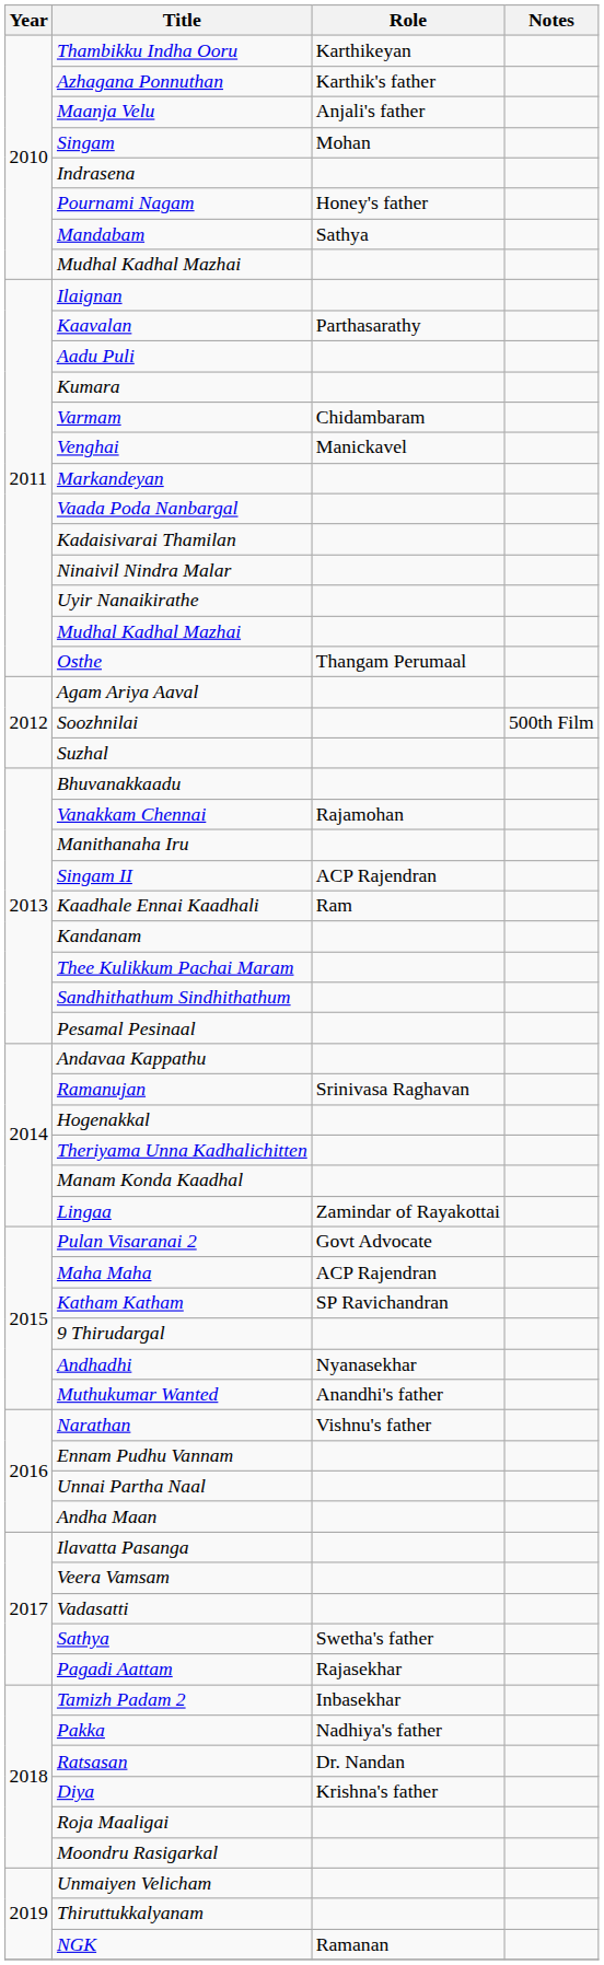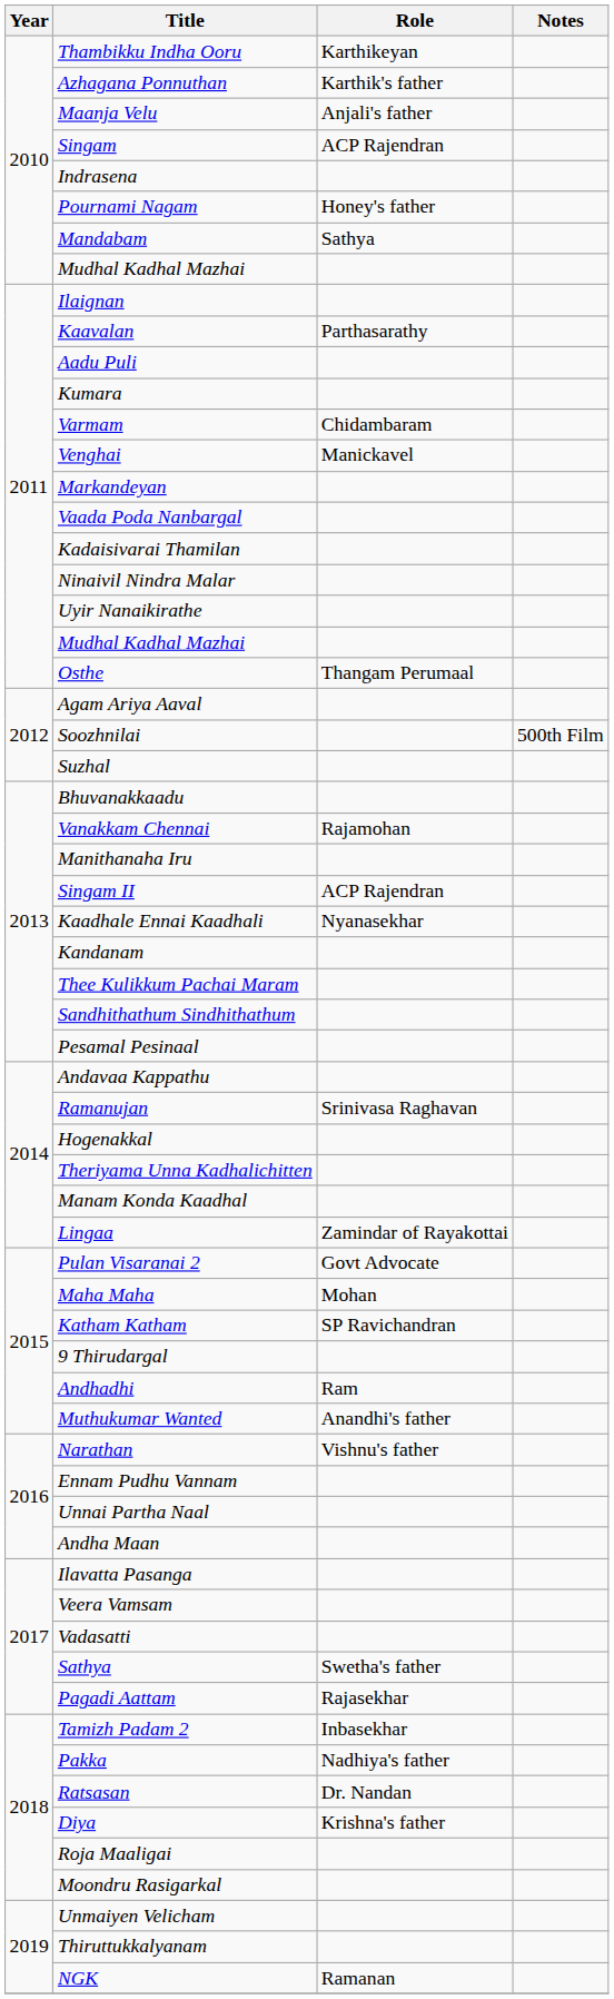 <table class="wikitable sortable">
 <tr>
 <th>Year</th>
 <th>Title</th>
 <th>Role</th>
 <th class="unsortable">Notes</th>
 </tr>
 <tr>
 <td rowspan=8>2010</td>
 <td><em><a href='#'>Thambikku Indha Ooru</a></em></td>
 <td>Karthikeyan</td>
 <td></td>
 </tr>
 <tr>
 <td><em><a href='#'>Azhagana Ponnuthan</a></em></td>
 <td>Karthik's father</td>
 <td></td>
 </tr>
 <tr>
 <td><em><a href='#'>Maanja Velu</a></em></td>
 <td>Anjali's father</td>
 <td></td>
 </tr>
 <tr>
 <td><em><a href='#'>Singam</a></em></td>
-<td>Mohan</td>
+<td>ACP Rajendran</td>
 <td></td>
 </tr>
 <tr>
 <td><em>Indrasena</em></td>
 <td></td>
 <td></td>
 </tr>
 <tr>
 <td><em><a href='#'>Pournami Nagam</a></em></td>
 <td>Honey's father</td>
 <td></td>
 </tr>
 <tr>
 <td><em><a href='#'>Mandabam</a></em></td>
 <td>Sathya</td>
 <td></td>
 </tr>
 <tr>
 <td><em>Mudhal Kadhal Mazhai</em></td>
 <td></td>
 <td></td>
 </tr>
 <tr>
 <td rowspan=13>2011</td>
 <td><em><a href='#'>Ilaignan</a></em></td>
 <td></td>
 <td></td>
 </tr>
 <tr>
 <td><em><a href='#'>Kaavalan</a></em></td>
 <td>Parthasarathy</td>
 <td></td>
 </tr>
 <tr>
 <td><em><a href='#'>Aadu Puli</a></em></td>
 <td></td>
 <td></td>
 </tr>
 <tr>
 <td><em>Kumara</em></td>
 <td></td>
 <td></td>
 </tr>
 <tr>
 <td><em><a href='#'>Varmam</a></em></td>
 <td>Chidambaram</td>
 <td></td>
 </tr>
 <tr>
 <td><em><a href='#'>Venghai</a></em></td>
 <td>Manickavel</td>
 <td></td>
 </tr>
 <tr>
 <td><em><a href='#'>Markandeyan</a></em></td>
 <td></td>
 <td></td>
 </tr>
 <tr>
 <td><em><a href='#'>Vaada Poda Nanbargal</a></em></td>
 <td></td>
 <td></td>
 </tr>
 <tr>
 <td><em>Kadaisivarai Thamilan</em></td>
 <td></td>
 <td></td>
 </tr>
 <tr>
 <td><em>Ninaivil Nindra Malar</em></td>
 <td></td>
 <td></td>
 </tr>
 <tr>
 <td><em>Uyir Nanaikirathe</em></td>
 <td></td>
 <td></td>
 </tr>
 <tr>
 <td><em><a href='#'>Mudhal Kadhal Mazhai</a></em></td>
 <td></td>
 <td></td>
 </tr>
 <tr>
 <td><em><a href='#'>Osthe</a></em></td>
 <td>Thangam Perumaal</td>
 <td></td>
 </tr>
 <tr>
 <td rowspan=3>2012</td>
 <td><em>Agam Ariya Aaval</em></td>
 <td></td>
 <td></td>
 </tr>
 <tr>
 <td><em>Soozhnilai</em></td>
 <td></td>
 <td>500th Film</td>
 </tr>
 <tr>
 <td><em>Suzhal</em></td>
 <td></td>
 <td></td>
 </tr>
 <tr>
 <td rowspan=9>2013</td>
 <td><em>Bhuvanakkaadu</em></td>
 <td></td>
 <td></td>
 </tr>
 <tr>
 <td><em><a href='#'>Vanakkam Chennai</a></em></td>
 <td>Rajamohan</td>
 <td></td>
 </tr>
 <tr>
 <td><em>Manithanaha Iru</em></td>
 <td></td>
 <td></td>
 </tr>
 <tr>
 <td><em><a href='#'>Singam II</a></em></td>
 <td>ACP Rajendran</td>
 <td></td>
 </tr>
 <tr>
 <td><em>Kaadhale Ennai Kaadhali</em></td>
-<td>Ram</td>
+<td>Nyanasekhar</td>
 <td></td>
 </tr>
 <tr>
 <td><em>Kandanam</em></td>
 <td></td>
 <td></td>
 </tr>
 <tr>
 <td><em><a href='#'>Thee Kulikkum Pachai Maram</a></em></td>
 <td></td>
 <td></td>
 </tr>
 <tr>
 <td><em><a href='#'>Sandhithathum Sindhithathum</a></em></td>
 <td></td>
 <td></td>
 </tr>
 <tr>
 <td><em>Pesamal Pesinaal</em></td>
 <td></td>
 <td></td>
 </tr>
 <tr>
 <td rowspan=6>2014</td>
 <td><em>Andavaa Kappathu</em></td>
 <td></td>
 <td></td>
 </tr>
 <tr>
 <td><em><a href='#'>Ramanujan</a></em></td>
 <td>Srinivasa Raghavan</td>
 <td></td>
 </tr>
 <tr>
 <td><em>Hogenakkal</em></td>
 <td></td>
 <td></td>
 </tr>
 <tr>
 <td><em><a href='#'>Theriyama Unna Kadhalichitten</a></em></td>
 <td></td>
 <td></td>
 </tr>
 <tr>
 <td><em>Manam Konda Kaadhal</em></td>
 <td></td>
 <td></td>
 </tr>
 <tr>
 <td><em><a href='#'>Lingaa</a></em></td>
 <td>Zamindar of Rayakottai</td>
 <td></td>
 </tr>
 <tr>
 <td rowspan=6>2015</td>
 <td><em><a href='#'>Pulan Visaranai 2</a></em></td>
 <td>Govt Advocate</td>
 <td></td>
 </tr>
 <tr>
 <td><em><a href='#'>Maha Maha</a></em></td>
-<td>ACP Rajendran</td>
+<td>Mohan</td>
 <td></td>
 </tr>
 <tr>
 <td><em><a href='#'>Katham Katham</a></em></td>
 <td>SP Ravichandran</td>
 <td></td>
 </tr>
 <tr>
 <td><em>9 Thirudargal</em></td>
 <td></td>
 <td></td>
 </tr>
 <tr>
 <td><em><a href='#'>Andhadhi</a></em></td>
-<td>Nyanasekhar</td>
+<td>Ram</td>
 <td></td>
 </tr>
 <tr>
 <td><em><a href='#'>Muthukumar Wanted</a></em></td>
 <td>Anandhi's father</td>
 <td></td>
 </tr>
 <tr>
 <td rowspan=4>2016</td>
 <td><em><a href='#'>Narathan</a></em></td>
 <td>Vishnu's father</td>
 <td></td>
 </tr>
 <tr>
 <td><em>Ennam Pudhu Vannam</em></td>
 <td></td>
 <td></td>
 </tr>
 <tr>
 <td><em>Unnai Partha Naal</em></td>
 <td></td>
 <td></td>
 </tr>
 <tr>
 <td><em>Andha Maan</em></td>
 <td></td>
 <td></td>
 </tr>
 <tr>
 <td rowspan=5>2017</td>
 <td><em>Ilavatta Pasanga</em></td>
 <td></td>
 <td></td>
 </tr>
 <tr>
 <td><em>Veera Vamsam</em></td>
 <td></td>
 <td></td>
 </tr>
 <tr>
 <td><em>Vadasatti</em></td>
 <td></td>
 <td></td>
 </tr>
 <tr>
 <td><em><a href='#'>Sathya</a></em></td>
 <td>Swetha's father</td>
 <td></td>
 </tr>
 <tr>
 <td><em><a href='#'>Pagadi Aattam</a></em></td>
 <td>Rajasekhar</td>
 <td></td>
 </tr>
 <tr>
 <td rowspan=6>2018</td>
 <td><em><a href='#'>Tamizh Padam 2</a></em></td>
 <td>Inbasekhar</td>
 <td></td>
 </tr>
 <tr>
 <td><em><a href='#'>Pakka</a></em></td>
 <td>Nadhiya's father</td>
 <td></td>
 </tr>
 <tr>
 <td><em><a href='#'>Ratsasan</a></em></td>
 <td>Dr. Nandan</td>
 <td></td>
 </tr>
 <tr>
 <td><em><a href='#'>Diya</a></em></td>
 <td>Krishna's father</td>
 <td></td>
 </tr>
 <tr>
 <td><em>Roja Maaligai</em></td>
 <td></td>
 <td></td>
 </tr>
 <tr>
 <td><em>Moondru Rasigarkal</em></td>
 <td></td>
 <td></td>
 </tr>
 <tr>
 <td rowspan=3>2019</td>
 <td><em>Unmaiyen Velicham</em></td>
 <td></td>
 <td></td>
 </tr>
 <tr>
 <td><em>Thiruttukkalyanam</em></td>
 <td></td>
 <td></td>
 </tr>
 <tr>
 <td><em><a href='#'>NGK</a></em></td>
 <td>Ramanan</td>
 <td></td>
 </tr>
 <tr>
 </tr>
 </table>
